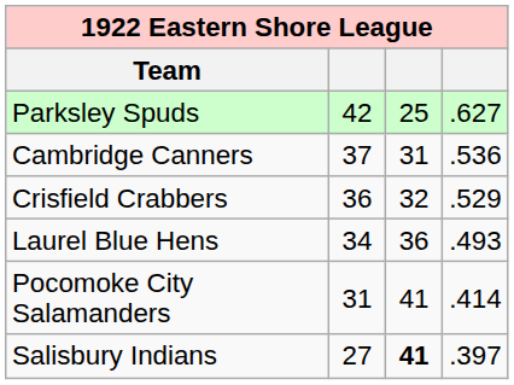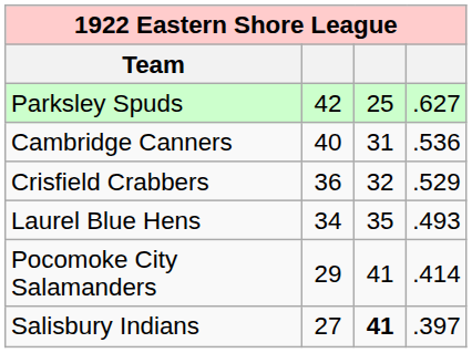 <table class="wikitable" style="font-size: 95%;">
 <tr>
 <th colspan="10" style="background-color: #FFCCCC;text-align:center;vertical-align:middle;">1922 Eastern Shore League</th>
 </tr>
 <tr>
 <th width="175">Team</th>
 <th width="25"></th>
 <th width="25"></th>
 <th width="30"></th>
 </tr>
 <tr style="background-color:#ccffcc">
 <td>Parksley Spuds</td>
 <td style="text-align:center;">42</td>
 <td style="text-align:center;">25</td>
 <td style="text-align:center;">.627</td>
 </tr>
 <tr>
 <td>Cambridge Canners</td>
-<td style="text-align:center;">37</td>
+<td style="text-align:center;">40</td>
 <td style="text-align:center;">31</td>
 <td style="text-align:center;">.536</td>
 </tr>
 <tr>
 <td>Crisfield Crabbers</td>
 <td style="text-align:center;">36</td>
 <td style="text-align:center;">32</td>
 <td style="text-align:center;">.529</td>
 </tr>
 <tr>
 <td>Laurel Blue Hens</td>
 <td style="text-align:center;">34</td>
-<td style="text-align:center;">36</td>
+<td style="text-align:center;">35</td>
 <td style="text-align:center;">.493</td>
 </tr>
 <tr>
 <td>Pocomoke City Salamanders</td>
-<td style="text-align:center;">31</td>
+<td style="text-align:center;">29</td>
 <td style="text-align:center;">41</td>
 <td style="text-align:center;">.414</td>
 </tr>
 <tr>
 <td>Salisbury Indians</td>
 <td style="text-align:center;">27</td>
 <td style="text-align:center;"><strong>41</strong></td>
 <td style="text-align:center;">.397</td>
 </tr>
 </table>
